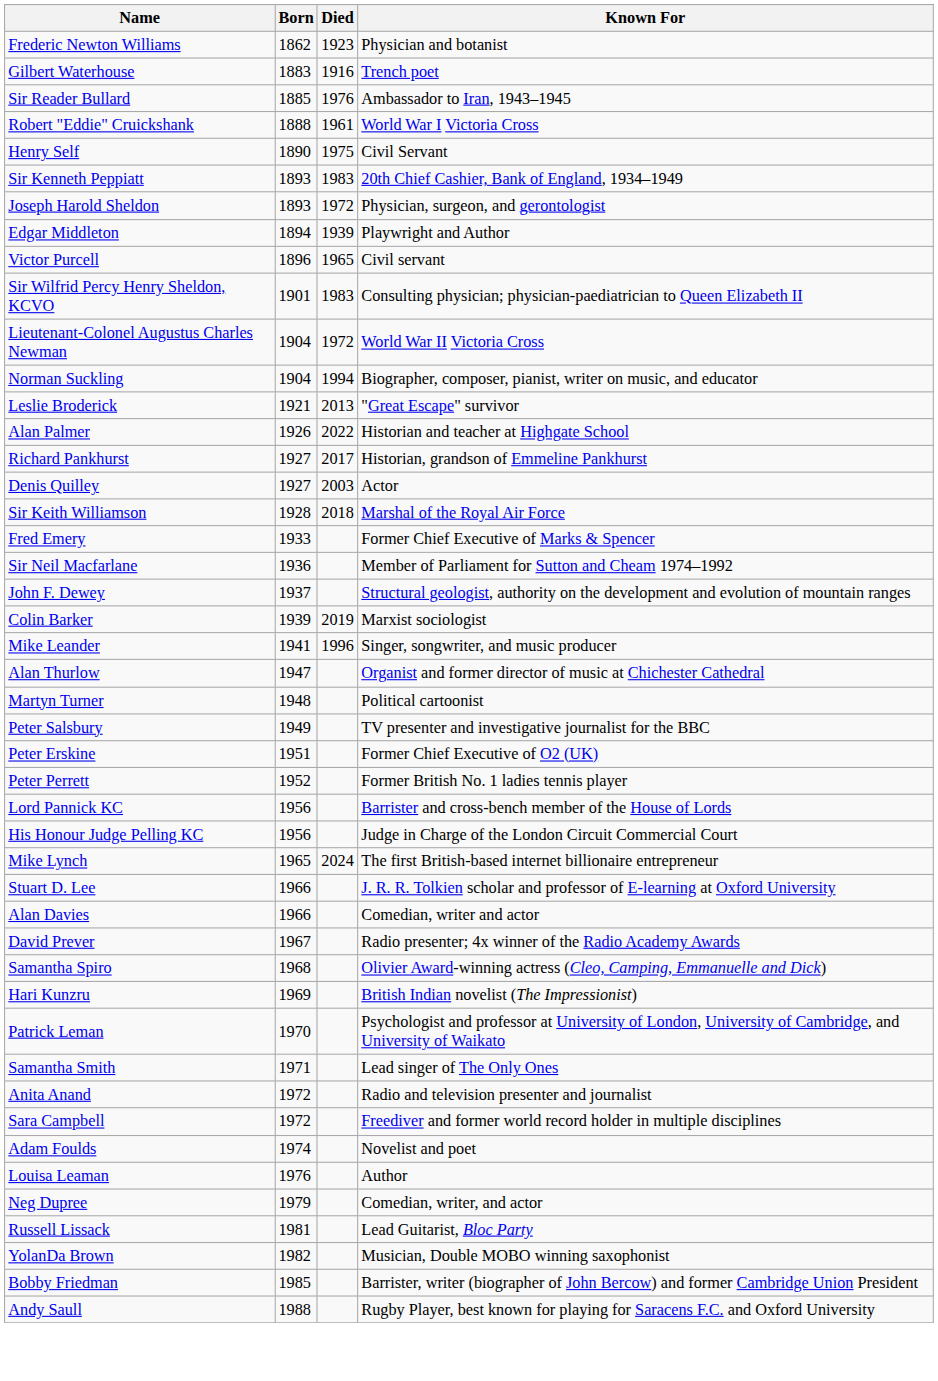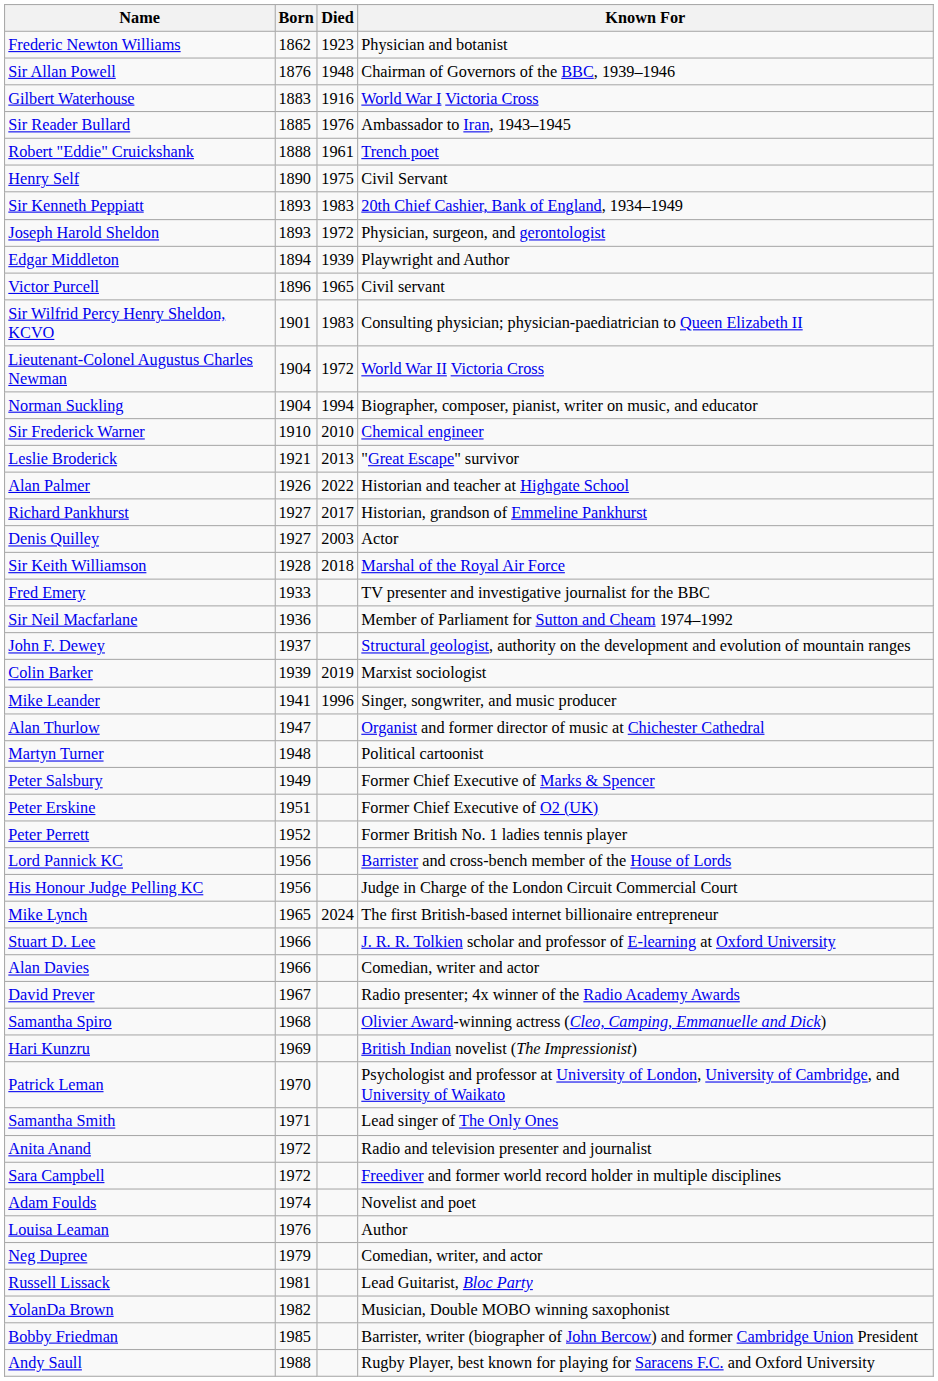 <table class="wikitable" style="font-size: 95%;">
 <tr>
 <th>Name</th>
 <th>Born</th>
 <th>Died</th>
 <th>Known For</th>
 </tr>
 <tr>
 <td><a href='#'>Frederic Newton Williams</a></td>
 <td>1862</td>
 <td>1923</td>
 <td>Physician and botanist</td>
 </tr>
 <tr>
+<td><a href='#'>Sir Allan Powell</a></td>
+<td>1876</td>
+<td>1948</td>
+<td>Chairman of Governors of the <a href='#'>BBC</a>, 1939–1946</td>
+</tr>
+<tr>
 <td><a href='#'>Gilbert Waterhouse</a></td>
 <td>1883</td>
 <td>1916</td>
-<td><a href='#'>Trench poet</a></td>
+<td><a href='#'>World War I</a> <a href='#'>Victoria Cross</a></td>
 </tr>
 <tr>
 <td><a href='#'>Sir Reader Bullard</a></td>
 <td>1885</td>
 <td>1976</td>
 <td>Ambassador to <a href='#'>Iran</a>, 1943–1945</td>
 </tr>
 <tr>
 <td><a href='#'>Robert "Eddie" Cruickshank</a></td>
 <td>1888</td>
 <td>1961</td>
-<td><a href='#'>World War I</a> <a href='#'>Victoria Cross</a></td>
+<td><a href='#'>Trench poet</a></td>
 </tr>
 <tr>
 <td><a href='#'>Henry Self</a></td>
 <td>1890</td>
 <td>1975</td>
 <td>Civil Servant</td>
 </tr>
 <tr>
 <td><a href='#'>Sir Kenneth Peppiatt</a></td>
 <td>1893</td>
 <td>1983</td>
 <td><a href='#'>20th Chief Cashier, Bank of England</a>, 1934–1949</td>
 </tr>
 <tr>
 <td><a href='#'>Joseph Harold Sheldon</a></td>
 <td>1893</td>
 <td>1972</td>
 <td>Physician, surgeon, and <a href='#'>gerontologist</a></td>
 </tr>
 <tr>
 <td><a href='#'>Edgar Middleton</a></td>
 <td>1894</td>
 <td>1939</td>
 <td>Playwright and Author</td>
 </tr>
 <tr>
 <td><a href='#'>Victor Purcell</a></td>
 <td>1896</td>
 <td>1965</td>
 <td British colonial official and sinologist>Civil servant</td>
 </tr>
 <tr>
 <td><a href='#'>Sir Wilfrid Percy Henry Sheldon, KCVO</a></td>
 <td>1901</td>
 <td>1983</td>
 <td>Consulting physician; physician-paediatrician to <a href='#'>Queen Elizabeth II</a></td>
 </tr>
 <tr>
 <td><a href='#'>Lieutenant-Colonel Augustus Charles Newman</a></td>
 <td>1904</td>
 <td>1972</td>
 <td><a href='#'>World War II</a> <a href='#'>Victoria Cross</a></td>
 </tr>
 <tr>
 <td><a href='#'>Norman Suckling</a></td>
 <td>1904</td>
 <td>1994</td>
 <td>Biographer, composer, pianist, writer on music, and educator</td>
 </tr>
 <tr>
+<td><a href='#'>Sir Frederick Warner</a></td>
+<td>1910</td>
+<td>2010</td>
+<td><a href='#'>Chemical engineer</a></td>
+</tr>
+<tr>
 <td><a href='#'>Leslie Broderick</a></td>
 <td>1921</td>
 <td>2013</td>
 <td>"<a href='#'>Great Escape</a>" survivor</td>
 </tr>
 <tr>
 <td><a href='#'>Alan Palmer</a></td>
 <td>1926</td>
 <td>2022</td>
 <td>Historian and teacher at <a href='#'>Highgate School</a></td>
 </tr>
 <tr>
 <td><a href='#'>Richard Pankhurst</a></td>
 <td>1927</td>
 <td>2017</td>
 <td>Historian, grandson of <a href='#'>Emmeline Pankhurst</a></td>
 </tr>
 <tr>
 <td><a href='#'>Denis Quilley</a></td>
 <td>1927</td>
 <td>2003</td>
 <td>Actor</td>
 </tr>
 <tr>
 <td><a href='#'>Sir Keith Williamson</a></td>
 <td>1928</td>
 <td>2018</td>
 <td><a href='#'>Marshal of the Royal Air Force</a></td>
 </tr>
 <tr>
 <td><a href='#'>Fred Emery</a></td>
 <td>1933</td>
 <td></td>
-<td>Former Chief Executive of <a href='#'>Marks & Spencer</a></td>
+<td>TV presenter and investigative journalist for the BBC</td>
 </tr>
 <tr>
 <td><a href='#'>Sir Neil Macfarlane</a></td>
 <td>1936</td>
 <td></td>
 <td>Member of Parliament for <a href='#'>Sutton and Cheam</a> 1974–1992</td>
 </tr>
 <tr>
 <td><a href='#'>John F. Dewey</a></td>
 <td>1937</td>
 <td></td>
 <td><a href='#'>Structural geologist</a>, authority on the development and evolution of mountain ranges</td>
 </tr>
 <tr>
 <td><a href='#'>Colin Barker</a></td>
 <td>1939</td>
 <td>2019</td>
 <td>Marxist sociologist</td>
 </tr>
 <tr>
 <td><a href='#'>Mike Leander</a></td>
 <td>1941</td>
 <td>1996</td>
 <td>Singer, songwriter, and music producer</td>
 </tr>
 <tr>
 <td><a href='#'>Alan Thurlow</a></td>
 <td>1947</td>
 <td></td>
 <td><a href='#'>Organist</a> and former director of music at <a href='#'>Chichester Cathedral</a></td>
 </tr>
 <tr>
 <td><a href='#'>Martyn Turner</a></td>
 <td>1948</td>
 <td></td>
 <td>Political cartoonist</td>
 </tr>
 <tr>
 <td><a href='#'>Peter Salsbury</a></td>
 <td>1949</td>
 <td></td>
-<td>TV presenter and investigative journalist for the BBC</td>
+<td>Former Chief Executive of <a href='#'>Marks & Spencer</a></td>
 </tr>
 <tr>
 <td><a href='#'>Peter Erskine</a></td>
 <td>1951</td>
 <td></td>
 <td>Former Chief Executive of <a href='#'>O2 (UK)</a></td>
 </tr>
 <tr>
 <td><a href='#'>Peter Perrett</a></td>
 <td>1952</td>
 <td></td>
 <td>Former British No. 1 ladies tennis player</td>
 </tr>
 <tr>
 <td><a href='#'>Lord Pannick KC</a></td>
 <td>1956</td>
 <td></td>
 <td><a href='#'>Barrister</a> and cross-bench member of the <a href='#'>House of Lords</a></td>
 </tr>
 <tr>
 <td><a href='#'>His Honour Judge Pelling KC</a></td>
 <td>1956</td>
 <td></td>
 <td>Judge in Charge of the London Circuit Commercial Court</td>
 </tr>
 <tr>
 <td><a href='#'>Mike Lynch</a></td>
 <td>1965</td>
 <td>2024</td>
 <td>The first British-based internet billionaire entrepreneur</td>
 </tr>
 <tr>
 <td><a href='#'>Stuart D. Lee</a></td>
 <td>1966</td>
 <td></td>
 <td><a href='#'>J. R. R. Tolkien</a> scholar and professor of <a href='#'>E-learning</a> at <a href='#'>Oxford University</a></td>
 </tr>
 <tr>
 <td><a href='#'>Alan Davies</a></td>
 <td>1966</td>
 <td></td>
 <td>Comedian, writer and actor</td>
 </tr>
 <tr>
 <td><a href='#'>David Prever</a></td>
 <td>1967</td>
 <td></td>
 <td>Radio presenter; 4x winner of the <a href='#'>Radio Academy Awards</a></td>
 </tr>
 <tr>
 <td><a href='#'>Samantha Spiro</a></td>
 <td>1968</td>
 <td></td>
 <td><a href='#'>Olivier Award</a>-winning actress (<em><a href='#'>Cleo, Camping, Emmanuelle and Dick</a></em>)</td>
 </tr>
 <tr>
 <td><a href='#'>Hari Kunzru</a></td>
 <td>1969</td>
 <td></td>
 <td><a href='#'>British Indian</a> novelist (<em>The Impressionist</em>)</td>
 </tr>
 <tr>
 <td><a href='#'>Patrick Leman</a></td>
 <td>1970</td>
 <td></td>
 <td>Psychologist and professor at <a href='#'>University of London</a>, <a href='#'>University of Cambridge</a>, and <a href='#'>University of Waikato</a></td>
 </tr>
 <tr>
 <td><a href='#'>Samantha Smith</a></td>
 <td>1971</td>
 <td></td>
 <td>Lead singer of <a href='#'>The Only Ones</a></td>
 </tr>
 <tr>
 <td><a href='#'>Anita Anand</a></td>
 <td>1972</td>
 <td></td>
 <td>Radio and television presenter and journalist</td>
 </tr>
 <tr>
 <td><a href='#'>Sara Campbell</a></td>
 <td>1972</td>
 <td></td>
 <td><a href='#'>Freediver</a> and former world record holder in multiple disciplines</td>
 </tr>
 <tr>
 <td><a href='#'>Adam Foulds</a></td>
 <td>1974</td>
 <td></td>
 <td>Novelist and poet</td>
 </tr>
 <tr>
 <td><a href='#'>Louisa Leaman</a></td>
 <td>1976</td>
 <td></td>
 <td>Author</td>
 </tr>
 <tr>
 <td><a href='#'>Neg Dupree</a></td>
 <td>1979</td>
 <td></td>
 <td>Comedian, writer, and actor</td>
 </tr>
 <tr>
 <td><a href='#'>Russell Lissack</a></td>
 <td>1981</td>
 <td></td>
 <td>Lead Guitarist, <em><a href='#'>Bloc Party</a></em></td>
 </tr>
 <tr>
 <td><a href='#'>YolanDa Brown</a></td>
 <td>1982</td>
 <td></td>
 <td>Musician, Double MOBO winning saxophonist</td>
 </tr>
 <tr>
 <td><a href='#'>Bobby Friedman</a></td>
 <td>1985</td>
 <td></td>
 <td>Barrister, writer (biographer of <a href='#'>John Bercow</a>) and former <a href='#'>Cambridge Union</a> President</td>
 </tr>
 <tr>
 <td><a href='#'>Andy Saull</a></td>
 <td>1988</td>
 <td></td>
 <td>Rugby Player, best known for playing for <a href='#'>Saracens F.C.</a> and Oxford  University</td>
 </tr>
 </table>
